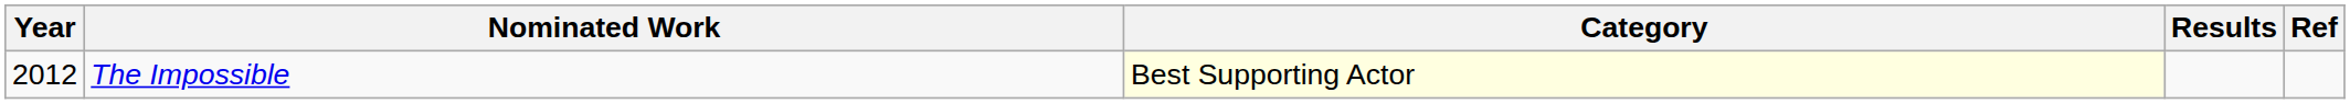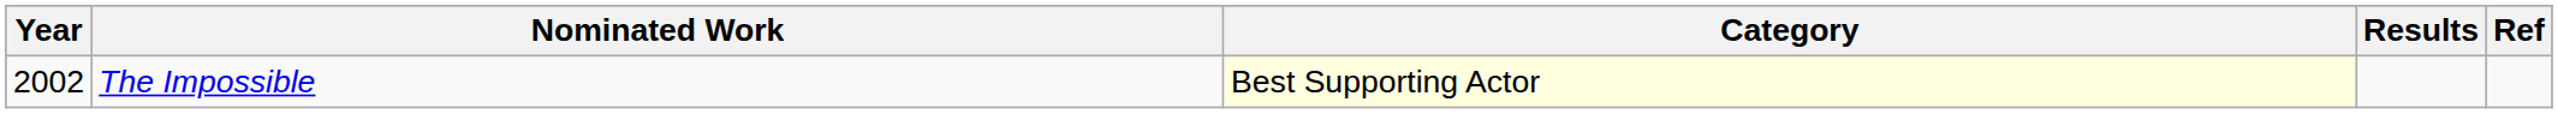 <table class="wikitable">
 <tr>
 <th scope="col" style="width:1em;">Year</th>
 <th scope="col" style="width:35em;">Nominated Work</th>
 <th scope="col" style="width:35em;">Category</th>
 <th scope="col" style="width:1em;">Results</th>
 <th scope="col" style="width:1em;">Ref</th>
 </tr>
 <tr>
-<td>2012</td>
+<td>2002</td>
 <td><em><a href='#'>The Impossible</a></em></td>
 <td style="background: lightyellow;">Best Supporting Actor</td>
 <td></td>
 <td></td>
 </tr>
 </table>
